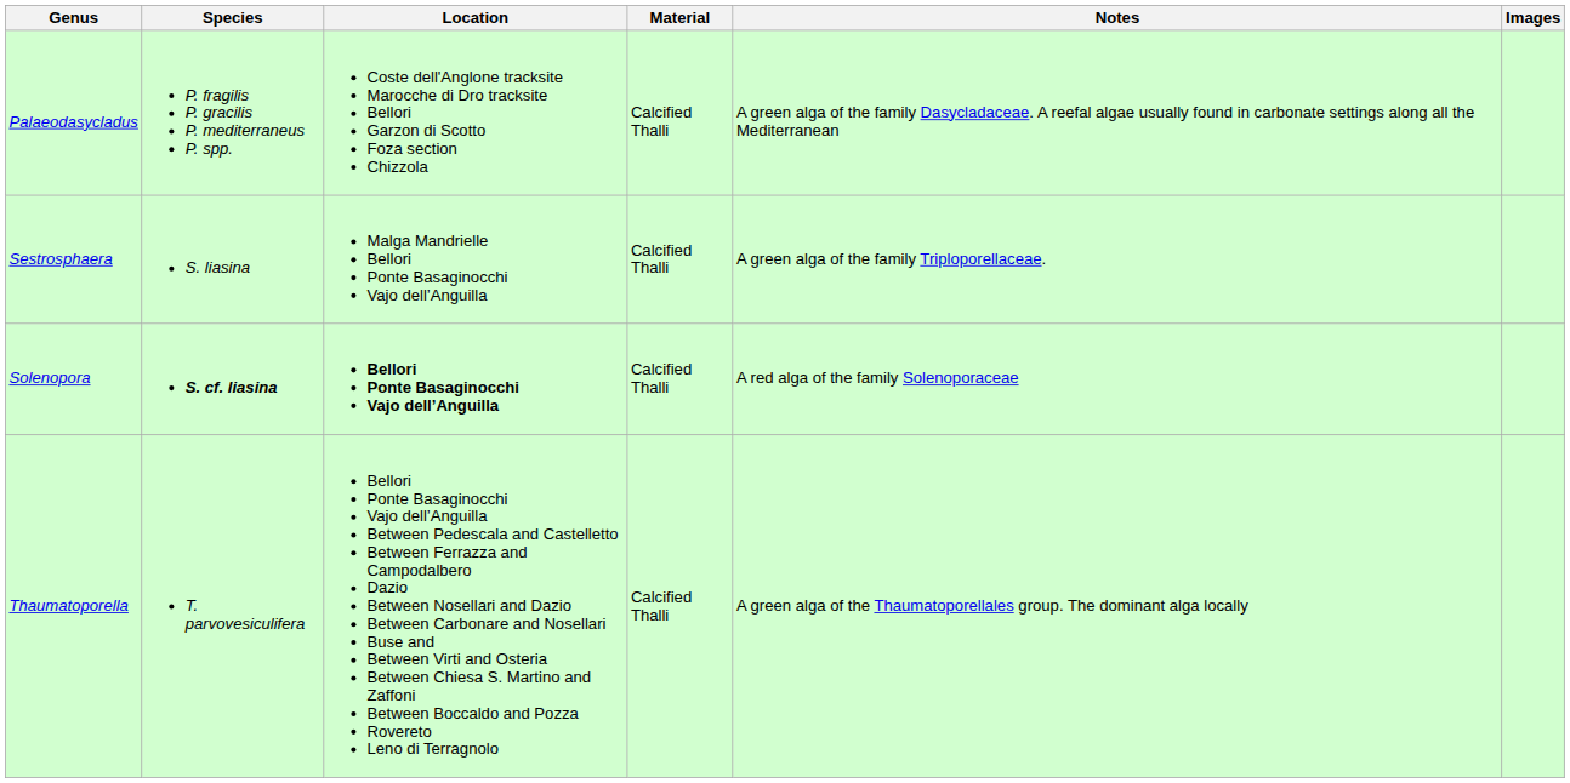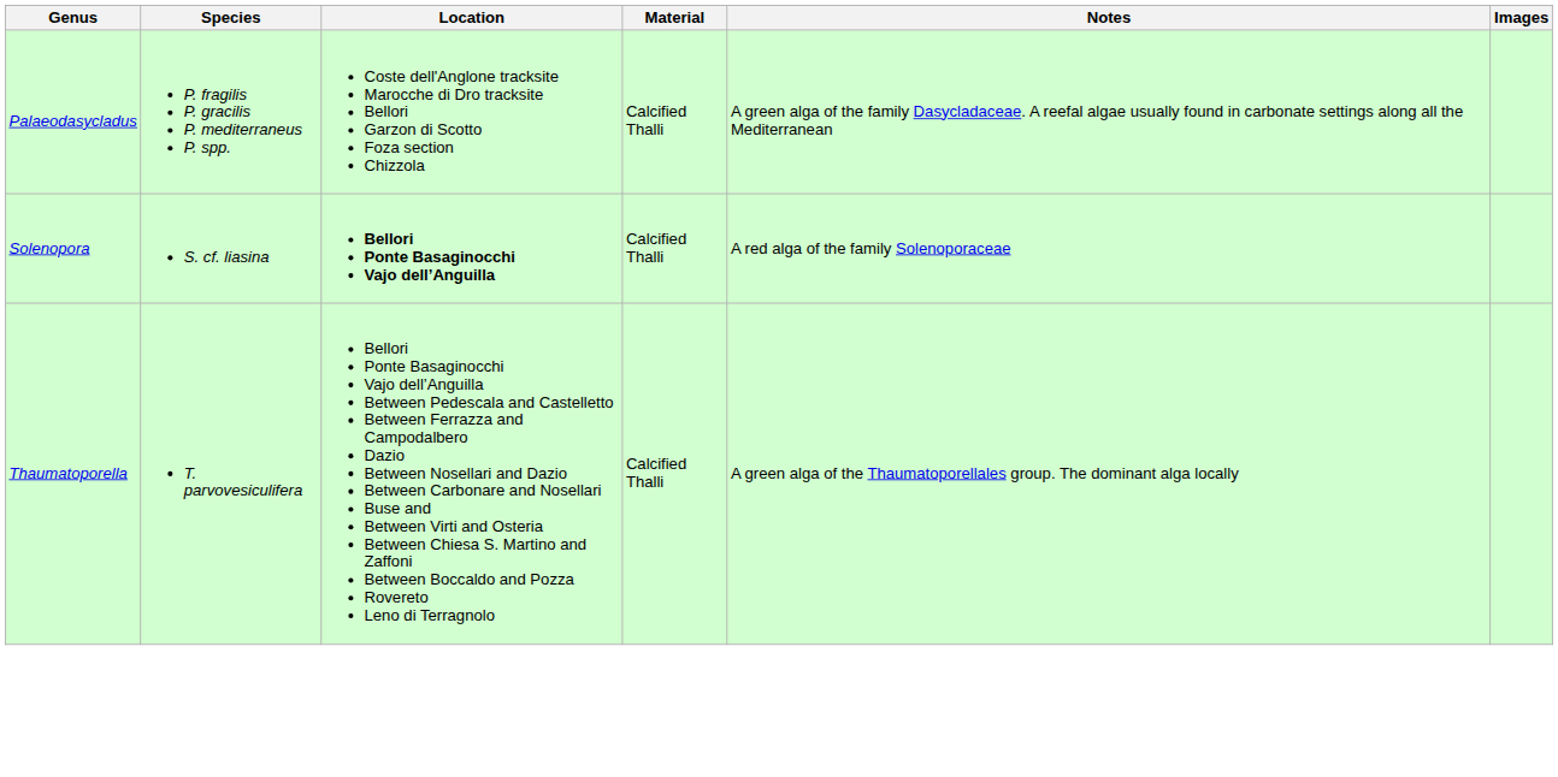 <table class="wikitable sortable">
 <tr>
 <th>Genus</th>
 <th>Species</th>
 <th>Location</th>
 <th>Material</th>
 <th>Notes</th>
 <th>Images</th>
 </tr>
 <tr>
 <td style="background:#D1FFCF;"><br><em><a href='#'>Palaeodasycladus</a></em></td>
 <td style="background:#D1FFCF;"><br><ul><li><em>P. fragilis</em></li><li><em>P. gracilis</em></li><li><em>P. mediterraneus</em></li><li><em>P. spp.</em></li></ul></td>
 <td style="background:#D1FFCF;"><br><ul><li>Coste dell'Anglone tracksite</li><li>Marocche di Dro tracksite</li><li>Bellori</li><li>Garzon di Scotto</li><li>Foza section</li><li>Chizzola</li></ul></td>
 <td style="background:#D1FFCF;"><br>Calcified Thalli</td>
 <td style="background:#D1FFCF;"><br>A green alga of the family <a href='#'>Dasycladaceae</a>. A reefal algae usually found in carbonate settings along all the Mediterranean</td>
 <td style="background:#D1FFCF;"></td>
 </tr>
 <tr>
-<td style="background:#D1FFCF;"><em><a href='#'>Sestrosphaera</a></em></td>
-<td style="background:#D1FFCF;"><br><ul><li><em>S. liasina</em></li></ul></td>
-<td style="background:#D1FFCF;"><br><ul><li>Malga Mandrielle</li><li>Bellori</li><li>Ponte Basaginocchi</li><li>Vajo dell’Anguilla</li></ul></td>
-<td style="background:#D1FFCF;">Calcified Thalli</td>
-<td style="background:#D1FFCF;">A green alga of the family <a href='#'>Triploporellaceae</a>.</td>
-<td style="background:#D1FFCF;"></td>
-</tr>
-<tr>
 <td style="background:#D1FFCF;"><em><a href='#'>Solenopora</a></em></td>
-<td style="background:#D1FFCF;"><strong><br><ul><li><em>S. cf. liasina</em></li></ul></strong></td>
+<td style="background:#D1FFCF;"><br><ul><li><em>S. cf. liasina</em></li></ul></td>
 <td style="background:#D1FFCF;"><strong><br><ul><li>Bellori</li><li>Ponte Basaginocchi</li><li>Vajo dell’Anguilla</li></ul></strong></td>
 <td style="background:#D1FFCF;">Calcified Thalli</td>
 <td style="background:#D1FFCF;">A red alga of the family <a href='#'>Solenoporaceae</a></td>
 <td style="background:#D1FFCF;"></td>
 </tr>
 <tr>
 <td style="background:#D1FFCF;"><em><a href='#'>Thaumatoporella</a></em></td>
 <td style="background:#D1FFCF;"><br><ul><li><em>T. parvovesiculifera</em></li></ul></td>
 <td style="background:#D1FFCF;"><br><ul><li>Bellori</li><li>Ponte Basaginocchi</li><li>Vajo dell’Anguilla</li><li>Between Pedescala and Castelletto</li><li>Between Ferrazza and Campodalbero</li><li>Dazio</li><li>Between Nosellari and Dazio</li><li>Between Carbonare and Nosellari</li><li>Buse and</li><li>Between Virti and  Osteria</li><li>Between Chiesa S. Martino and Zaffoni</li><li>Between Boccaldo and Pozza</li><li>Rovereto</li><li>Leno di Terragnolo</li></ul></td>
 <td style="background:#D1FFCF;">Calcified Thalli</td>
 <td style="background:#D1FFCF;">A green alga of the <a href='#'>Thaumatoporellales</a> group. The dominant alga locally</td>
 <td style="background:#D1FFCF;"></td>
 </tr>
 </table>
